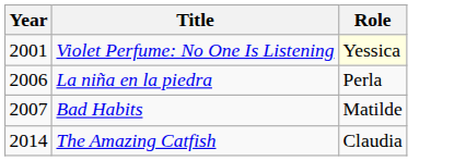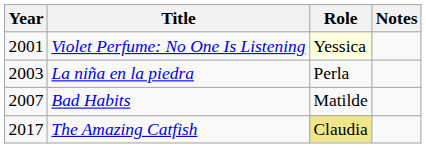 <table class="wikitable sortable">
 <tr>
 <th>Year</th>
 <th>Title</th>
 <th>Role</th>
+<th class="unsortable">Notes</th>
 </tr>
 <tr>
 <td>2001</td>
 <td><em><a href='#'>Violet Perfume: No One Is Listening</a></em></td>
 <td style="background: lightyellow;">Yessica</td>
+<td></td>
 </tr>
 <tr>
-<td>2006</td>
+<td>2003</td>
 <td><em><a href='#'>La niña en la piedra</a></em></td>
 <td>Perla</td>
+<td></td>
 </tr>
 <tr>
 <td>2007</td>
 <td><em><a href='#'>Bad Habits</a></em></td>
 <td>Matilde</td>
+<td></td>
 </tr>
 <tr>
-<td>2014</td>
+<td>2017</td>
 <td><em><a href='#'>The Amazing Catfish</a></em></td>
-<td>Claudia</td>
+<td style="background: khaki;">Claudia</td>
+<td></td>
 </tr>
 </table>
